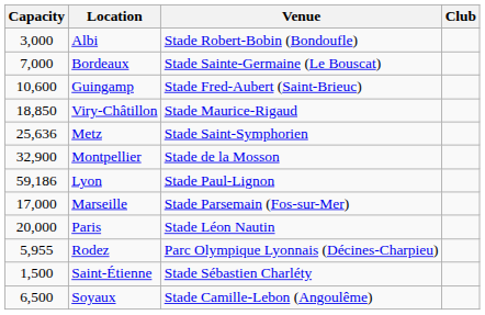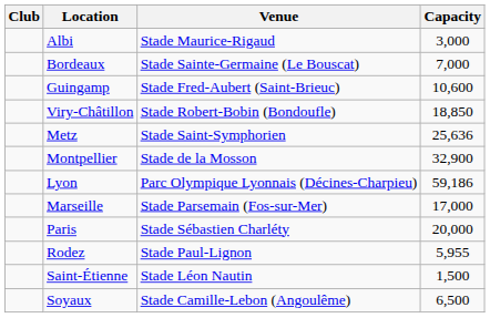 <table class="wikitable sortable">
 <tr>
-<th>Capacity</th>
+<th>Club</th>
 <th>Location</th>
 <th>Venue</th>
-<th>Club</th>
+<th>Capacity</th>
 </tr>
 <tr>
+<td></td>
+<td><a href='#'>Albi</a></td>
+<td><a href='#'>Stade Maurice-Rigaud</a></td>
 <td align="center">3,000</td>
-<td><a href='#'>Albi</a></td>
-<td><a href='#'>Stade Robert-Bobin</a> (<a href='#'>Bondoufle</a>)</td>
-<td></td>
 </tr>
 <tr>
-<td align="center">7,000</td>
+<td></td>
 <td><a href='#'>Bordeaux</a></td>
 <td><a href='#'>Stade Sainte-Germaine</a> (<a href='#'>Le Bouscat</a>)</td>
-<td></td>
+<td align="center">7,000</td>
 </tr>
 <tr>
-<td align="center">10,600</td>
+<td></td>
 <td><a href='#'>Guingamp</a></td>
 <td><a href='#'>Stade Fred-Aubert</a> (<a href='#'>Saint-Brieuc</a>)</td>
-<td></td>
+<td align="center">10,600</td>
 </tr>
 <tr>
+<td></td>
+<td><a href='#'>Viry-Châtillon</a></td>
+<td><a href='#'>Stade Robert-Bobin</a> (<a href='#'>Bondoufle</a>)</td>
 <td align="center">18,850</td>
-<td><a href='#'>Viry-Châtillon</a></td>
-<td><a href='#'>Stade Maurice-Rigaud</a></td>
-<td></td>
 </tr>
 <tr>
-<td align="center">25,636</td>
+<td></td>
 <td><a href='#'>Metz</a></td>
 <td><a href='#'>Stade Saint-Symphorien</a></td>
-<td></td>
+<td align="center">25,636</td>
 </tr>
 <tr>
-<td align="center">32,900</td>
+<td></td>
 <td><a href='#'>Montpellier</a></td>
 <td><a href='#'>Stade de la Mosson</a></td>
-<td></td>
+<td align="center">32,900</td>
 </tr>
 <tr>
+<td></td>
+<td><a href='#'>Lyon</a></td>
+<td><a href='#'>Parc Olympique Lyonnais</a> (<a href='#'>Décines-Charpieu</a>)</td>
 <td align="center">59,186</td>
-<td><a href='#'>Lyon</a></td>
-<td><a href='#'>Stade Paul-Lignon</a></td>
-<td></td>
 </tr>
 <tr>
-<td align="center">17,000</td>
+<td></td>
 <td><a href='#'>Marseille</a></td>
 <td><a href='#'>Stade Parsemain</a> (<a href='#'>Fos-sur-Mer</a>)</td>
-<td></td>
+<td align="center">17,000</td>
 </tr>
 <tr>
+<td></td>
+<td><a href='#'>Paris</a></td>
+<td><a href='#'>Stade Sébastien Charléty</a></td>
 <td align="center">20,000</td>
-<td><a href='#'>Paris</a></td>
-<td><a href='#'>Stade Léon Nautin</a></td>
-<td></td>
 </tr>
 <tr>
+<td></td>
+<td><a href='#'>Rodez</a></td>
+<td><a href='#'>Stade Paul-Lignon</a></td>
 <td align="center">5,955</td>
-<td><a href='#'>Rodez</a></td>
-<td><a href='#'>Parc Olympique Lyonnais</a> (<a href='#'>Décines-Charpieu</a>)</td>
-<td></td>
 </tr>
 <tr>
+<td></td>
+<td><a href='#'>Saint-Étienne</a></td>
+<td><a href='#'>Stade Léon Nautin</a></td>
 <td align="center">1,500</td>
-<td><a href='#'>Saint-Étienne</a></td>
-<td><a href='#'>Stade Sébastien Charléty</a></td>
-<td></td>
 </tr>
 <tr>
-<td align="center">6,500</td>
+<td></td>
 <td><a href='#'>Soyaux</a></td>
 <td><a href='#'>Stade Camille-Lebon</a> (<a href='#'>Angoulême</a>)</td>
-<td></td>
+<td align="center">6,500</td>
 </tr>
 </table>
